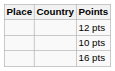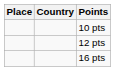 <table class=wikitable>
 <tr>
 <th>Place</th>
 <th>Country</th>
 <th>Points</th>
 </tr>
 <tr>
 <td align=center></td>
 <td></td>
-<td>12 pts</td>
+<td>10 pts</td>
 </tr>
 <tr>
 <td align=center></td>
 <td></td>
-<td>10 pts</td>
+<td>12 pts</td>
 </tr>
 <tr>
 <td align=center></td>
 <td></td>
 <td>16 pts</td>
 </tr>
 </table>
